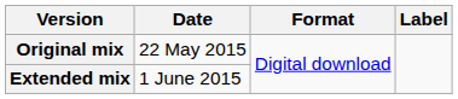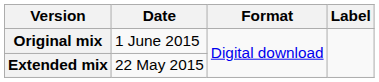 <table class="wikitable plainrowheaders">
 <tr>
 <th scope="col">Version</th>
 <th scope="col">Date</th>
 <th scope="col">Format</th>
 <th scope="col">Label</th>
 </tr>
 <tr>
 <th scope="row">Original mix</th>
-<td>22 May 2015</td>
+<td>1 June 2015</td>
 <td rowspan="2"><a href='#'>Digital download</a></td>
 <td rowspan="2"></td>
 </tr>
 <tr>
 <th scope="row">Extended mix</th>
-<td>1 June 2015</td>
+<td>22 May 2015</td>
 </tr>
 </table>
